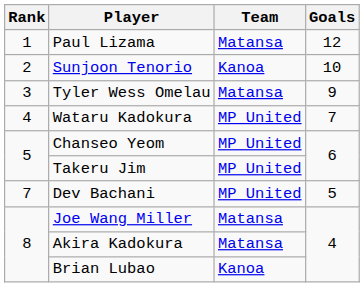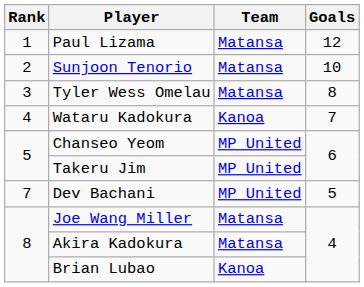 <table class="wikitable">
 <tr>
 <th>Rank</th>
 <th>Player</th>
 <th>Team</th>
 <th>Goals</th>
 </tr>
 <tr>
 <td rowspan="1" style="text-align:center;">1</td>
 <td> Paul Lizama</td>
 <td><a href='#'>Matansa</a></td>
 <td rowspan="1" style="text-align:center;">12</td>
 </tr>
 <tr>
 <td rowspan="1" style="text-align:center;">2</td>
 <td> <a href='#'>Sunjoon Tenorio</a></td>
-<td><a href='#'>Kanoa</a></td>
+<td><a href='#'>Matansa</a></td>
 <td rowspan="1" style="text-align:center;">10</td>
 </tr>
 <tr>
 <td rowspan="1" style="text-align:center;">3</td>
 <td> Tyler Wess Omelau</td>
 <td><a href='#'>Matansa</a></td>
-<td rowspan="1" style="text-align:center;">9</td>
+<td rowspan="1" style="text-align:center;">8</td>
 </tr>
 <tr>
 <td rowspan="1" style="text-align:center;">4</td>
 <td> Wataru Kadokura</td>
-<td><a href='#'>MP United</a></td>
+<td><a href='#'>Kanoa</a></td>
 <td rowspan="1" style="text-align:center;">7</td>
 </tr>
 <tr>
 <td rowspan="2" style="text-align:center;">5</td>
 <td> Chanseo Yeom</td>
 <td><a href='#'>MP United</a></td>
 <td rowspan="2" style="text-align:center;">6</td>
 </tr>
 <tr>
 <td> Takeru Jim</td>
 <td><a href='#'>MP United</a></td>
 </tr>
 <tr>
 <td rowspan="1" style="text-align:center;">7</td>
 <td> Dev Bachani</td>
 <td><a href='#'>MP United</a></td>
 <td rowspan="1" style="text-align:center;">5</td>
 </tr>
 <tr>
 <td rowspan="3" style="text-align:center;">8</td>
 <td> <a href='#'>Joe Wang Miller</a></td>
 <td><a href='#'>Matansa</a></td>
 <td rowspan="3" style="text-align:center;">4</td>
 </tr>
 <tr>
 <td> Akira Kadokura</td>
 <td><a href='#'>Matansa</a></td>
 </tr>
 <tr>
 <td> Brian Lubao</td>
 <td><a href='#'>Kanoa</a></td>
 </tr>
 </table>
